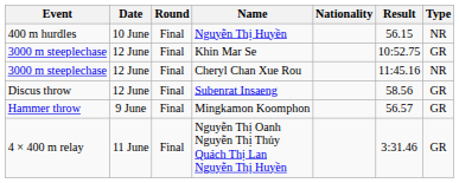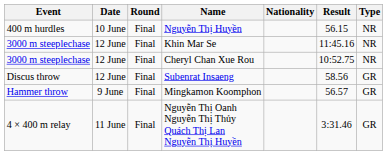 <table class="wikitable sortable" style="text-align:center;">
 <tr>
 <th>Event</th>
 <th>Date</th>
 <th>Round</th>
 <th>Name</th>
 <th>Nationality</th>
 <th>Result</th>
 <th>Type</th>
 </tr>
 <tr>
 <td align=left>400 m hurdles</td>
 <td>10 June</td>
 <td>Final</td>
 <td align="left"><a href='#'>Nguyễn Thị Huyền</a></td>
 <td align=left></td>
 <td>56.15</td>
 <td>NR</td>
 </tr>
 <tr>
 <td align=left><a href='#'>3000 m steeplechase</a></td>
 <td>12 June</td>
 <td>Final</td>
 <td align="left">Khin Mar Se</td>
 <td align=left></td>
-<td data-sort-value=>10:52.75</td>
-<td>GR</td>
+<td data-sort-value=>11:45.16</td>
+<td>NR</td>
 </tr>
 <tr>
 <td align=left><a href='#'>3000 m steeplechase</a></td>
 <td>12 June</td>
 <td>Final</td>
 <td align="left">Cheryl Chan Xue Rou</td>
 <td align=left></td>
-<td data-sort-value=>11:45.16</td>
+<td data-sort-value=>10:52.75</td>
 <td>NR</td>
 </tr>
 <tr>
 <td align=left>Discus throw</td>
 <td>12 June</td>
 <td>Final</td>
 <td align="left"><a href='#'>Subenrat Insaeng</a></td>
 <td align=left></td>
 <td>58.56</td>
 <td>GR</td>
 </tr>
 <tr>
 <td align=left><a href='#'>Hammer throw</a></td>
 <td>9 June</td>
 <td>Final</td>
 <td align="left">Mingkamon Koomphon</td>
 <td align=left></td>
 <td>56.57</td>
 <td>GR</td>
 </tr>
 <tr>
 <td align=left>4 × 400 m relay</td>
 <td>11 June</td>
 <td>Final</td>
 <td align="left">Nguyễn Thị Oanh<br>Nguyễn Thị Thủy<br><a href='#'>Quách Thị Lan</a><br><a href='#'>Nguyễn Thị Huyền</a></td>
 <td align=left></td>
 <td data-sort-value=>3:31.46</td>
 <td>GR</td>
 </tr>
 </table>
